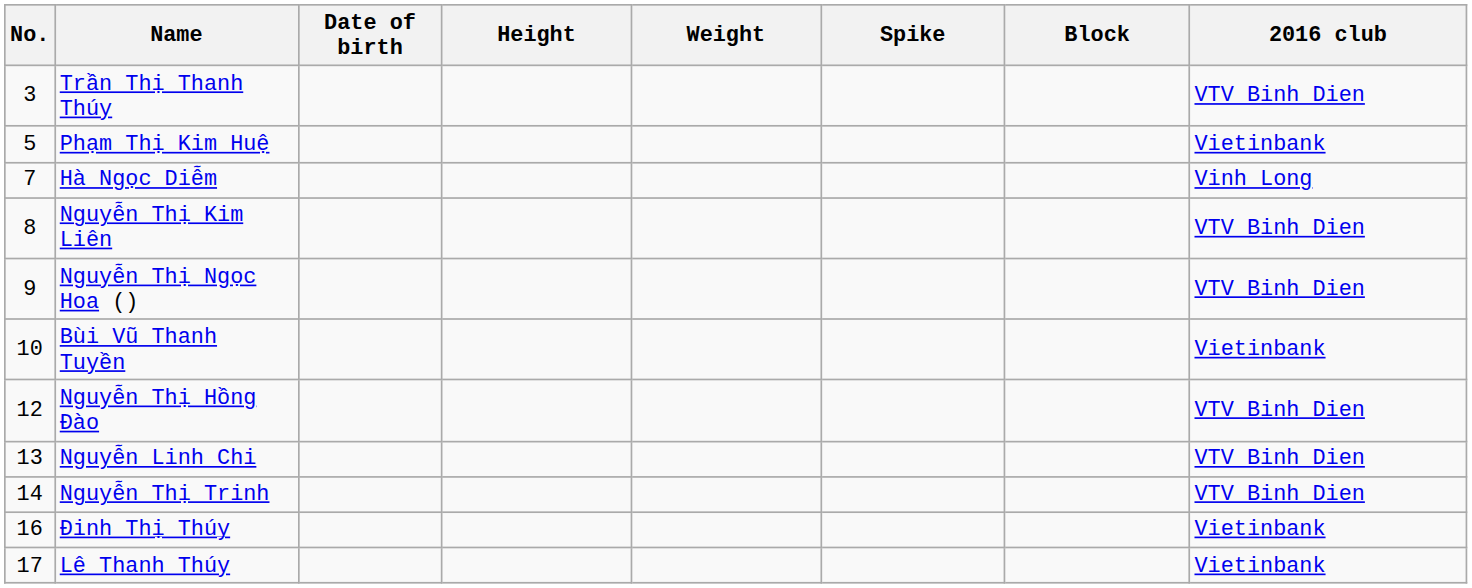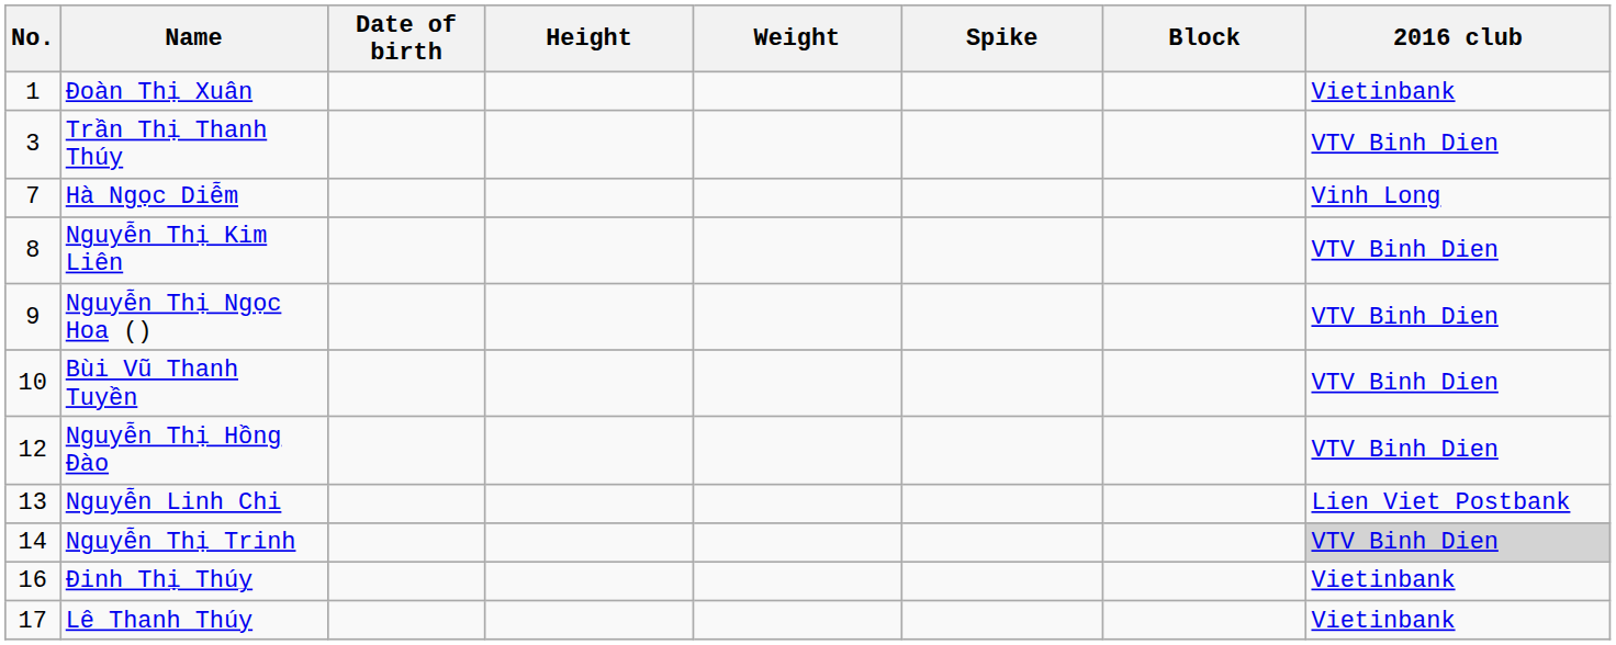 <table class="wikitable sortable" style="text-align:center;">
 <tr>
 <th>No.</th>
 <th style="width:15em">Name</th>
 <th style="width:8em">Date of birth</th>
 <th style="width:11em">Height</th>
 <th style="width:11em">Weight</th>
 <th style="width:11em">Spike</th>
 <th style="width:11em">Block</th>
 <th style="width:16em">2016 club</th>
 </tr>
 <tr>
+<td>1</td>
+<td align=left><a href='#'>Đoàn Thị Xuân</a></td>
+<td align=right></td>
+<td></td>
+<td></td>
+<td></td>
+<td></td>
+<td align=left> <a href='#'>Vietinbank</a></td>
+</tr>
+<tr>
 <td>3</td>
 <td align=left><a href='#'>Trần Thị Thanh Thúy</a></td>
 <td align=right></td>
 <td></td>
 <td></td>
 <td></td>
 <td></td>
 <td align=left> <a href='#'>VTV Binh Dien</a></td>
-</tr>
-<tr>
-<td>5</td>
-<td align=left><a href='#'>Phạm Thị Kim Huệ</a></td>
-<td align=right></td>
-<td></td>
-<td></td>
-<td></td>
-<td></td>
-<td align=left> <a href='#'>Vietinbank</a></td>
 </tr>
 <tr>
 <td>7</td>
 <td align=left><a href='#'>Hà Ngọc Diễm</a></td>
 <td align=right></td>
 <td></td>
 <td></td>
 <td></td>
 <td></td>
 <td align=left> <a href='#'>Vinh Long</a></td>
 </tr>
 <tr>
 <td>8</td>
 <td align=left><a href='#'>Nguyễn Thị Kim Liên</a></td>
 <td align=right></td>
 <td></td>
 <td></td>
 <td></td>
 <td></td>
 <td align=left> <a href='#'>VTV Binh Dien</a></td>
 </tr>
 <tr>
 <td>9</td>
 <td align=left><a href='#'>Nguyễn Thị Ngọc Hoa</a> ()</td>
 <td align=right></td>
 <td></td>
 <td></td>
 <td></td>
 <td></td>
 <td align=left> <a href='#'>VTV Binh Dien</a></td>
 </tr>
 <tr>
 <td>10</td>
 <td align=left><a href='#'>Bùi Vũ Thanh Tuyền</a></td>
 <td align=right></td>
 <td></td>
 <td></td>
 <td></td>
 <td></td>
-<td align=left> <a href='#'>Vietinbank</a></td>
+<td align=left> <a href='#'>VTV Binh Dien</a></td>
 </tr>
 <tr>
 <td>12</td>
 <td align=left><a href='#'>Nguyễn Thị Hồng Đào</a></td>
 <td align=right></td>
 <td></td>
 <td></td>
 <td></td>
 <td></td>
 <td align=left> <a href='#'>VTV Binh Dien</a></td>
 </tr>
 <tr>
 <td>13</td>
 <td align=left><a href='#'>Nguyễn Linh Chi</a></td>
 <td align=right></td>
 <td></td>
 <td></td>
 <td></td>
 <td></td>
-<td align=left> <a href='#'>VTV Binh Dien</a></td>
+<td align=left> <a href='#'>Lien Viet Postbank</a></td>
 </tr>
 <tr>
 <td>14</td>
 <td align=left><a href='#'>Nguyễn Thị Trinh</a></td>
 <td align=right></td>
 <td></td>
 <td></td>
 <td></td>
 <td></td>
-<td align=left> <a href='#'>VTV Binh Dien</a></td>
+<td align=left style="background: lightgrey;"> <a href='#'>VTV Binh Dien</a></td>
 </tr>
 <tr>
 <td>16</td>
 <td align=left><a href='#'>Đinh Thị Thúy</a></td>
 <td align=right></td>
 <td></td>
 <td></td>
 <td></td>
 <td></td>
 <td align=left> <a href='#'>Vietinbank</a></td>
 </tr>
 <tr>
 <td>17</td>
 <td align=left><a href='#'>Lê Thanh Thúy</a></td>
 <td align=right></td>
 <td></td>
 <td></td>
 <td></td>
 <td></td>
 <td align=left> <a href='#'>Vietinbank</a></td>
 </tr>
 </table>
